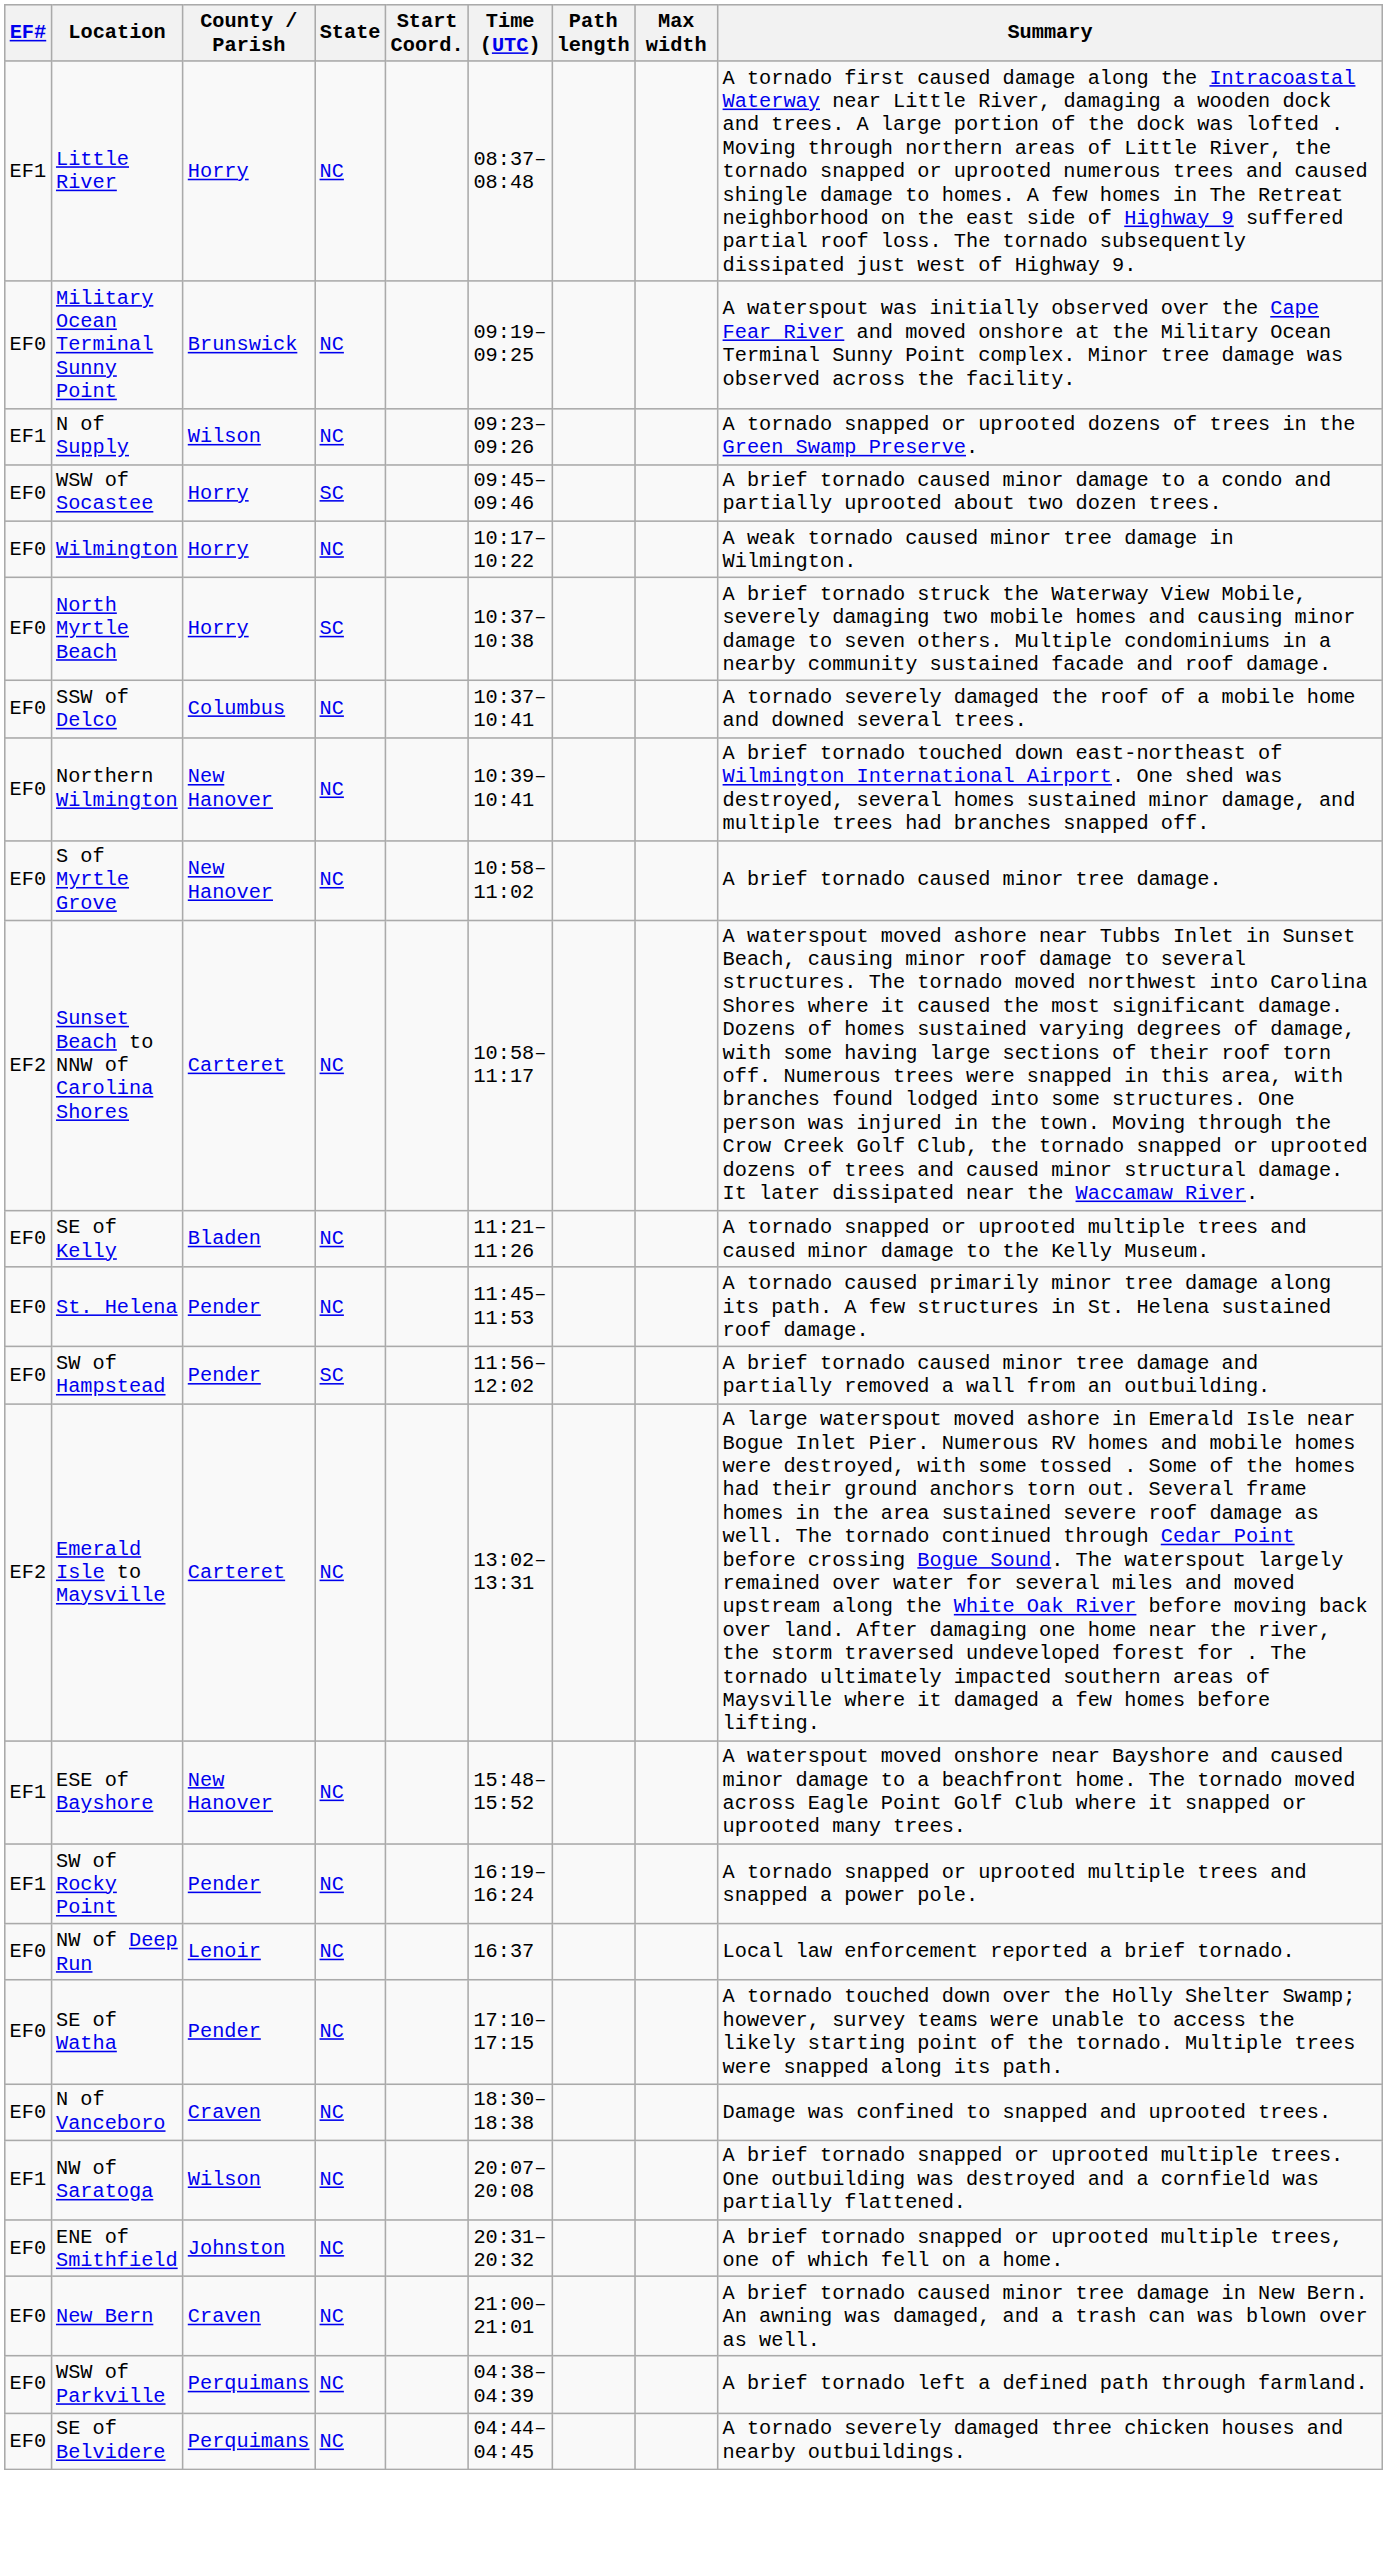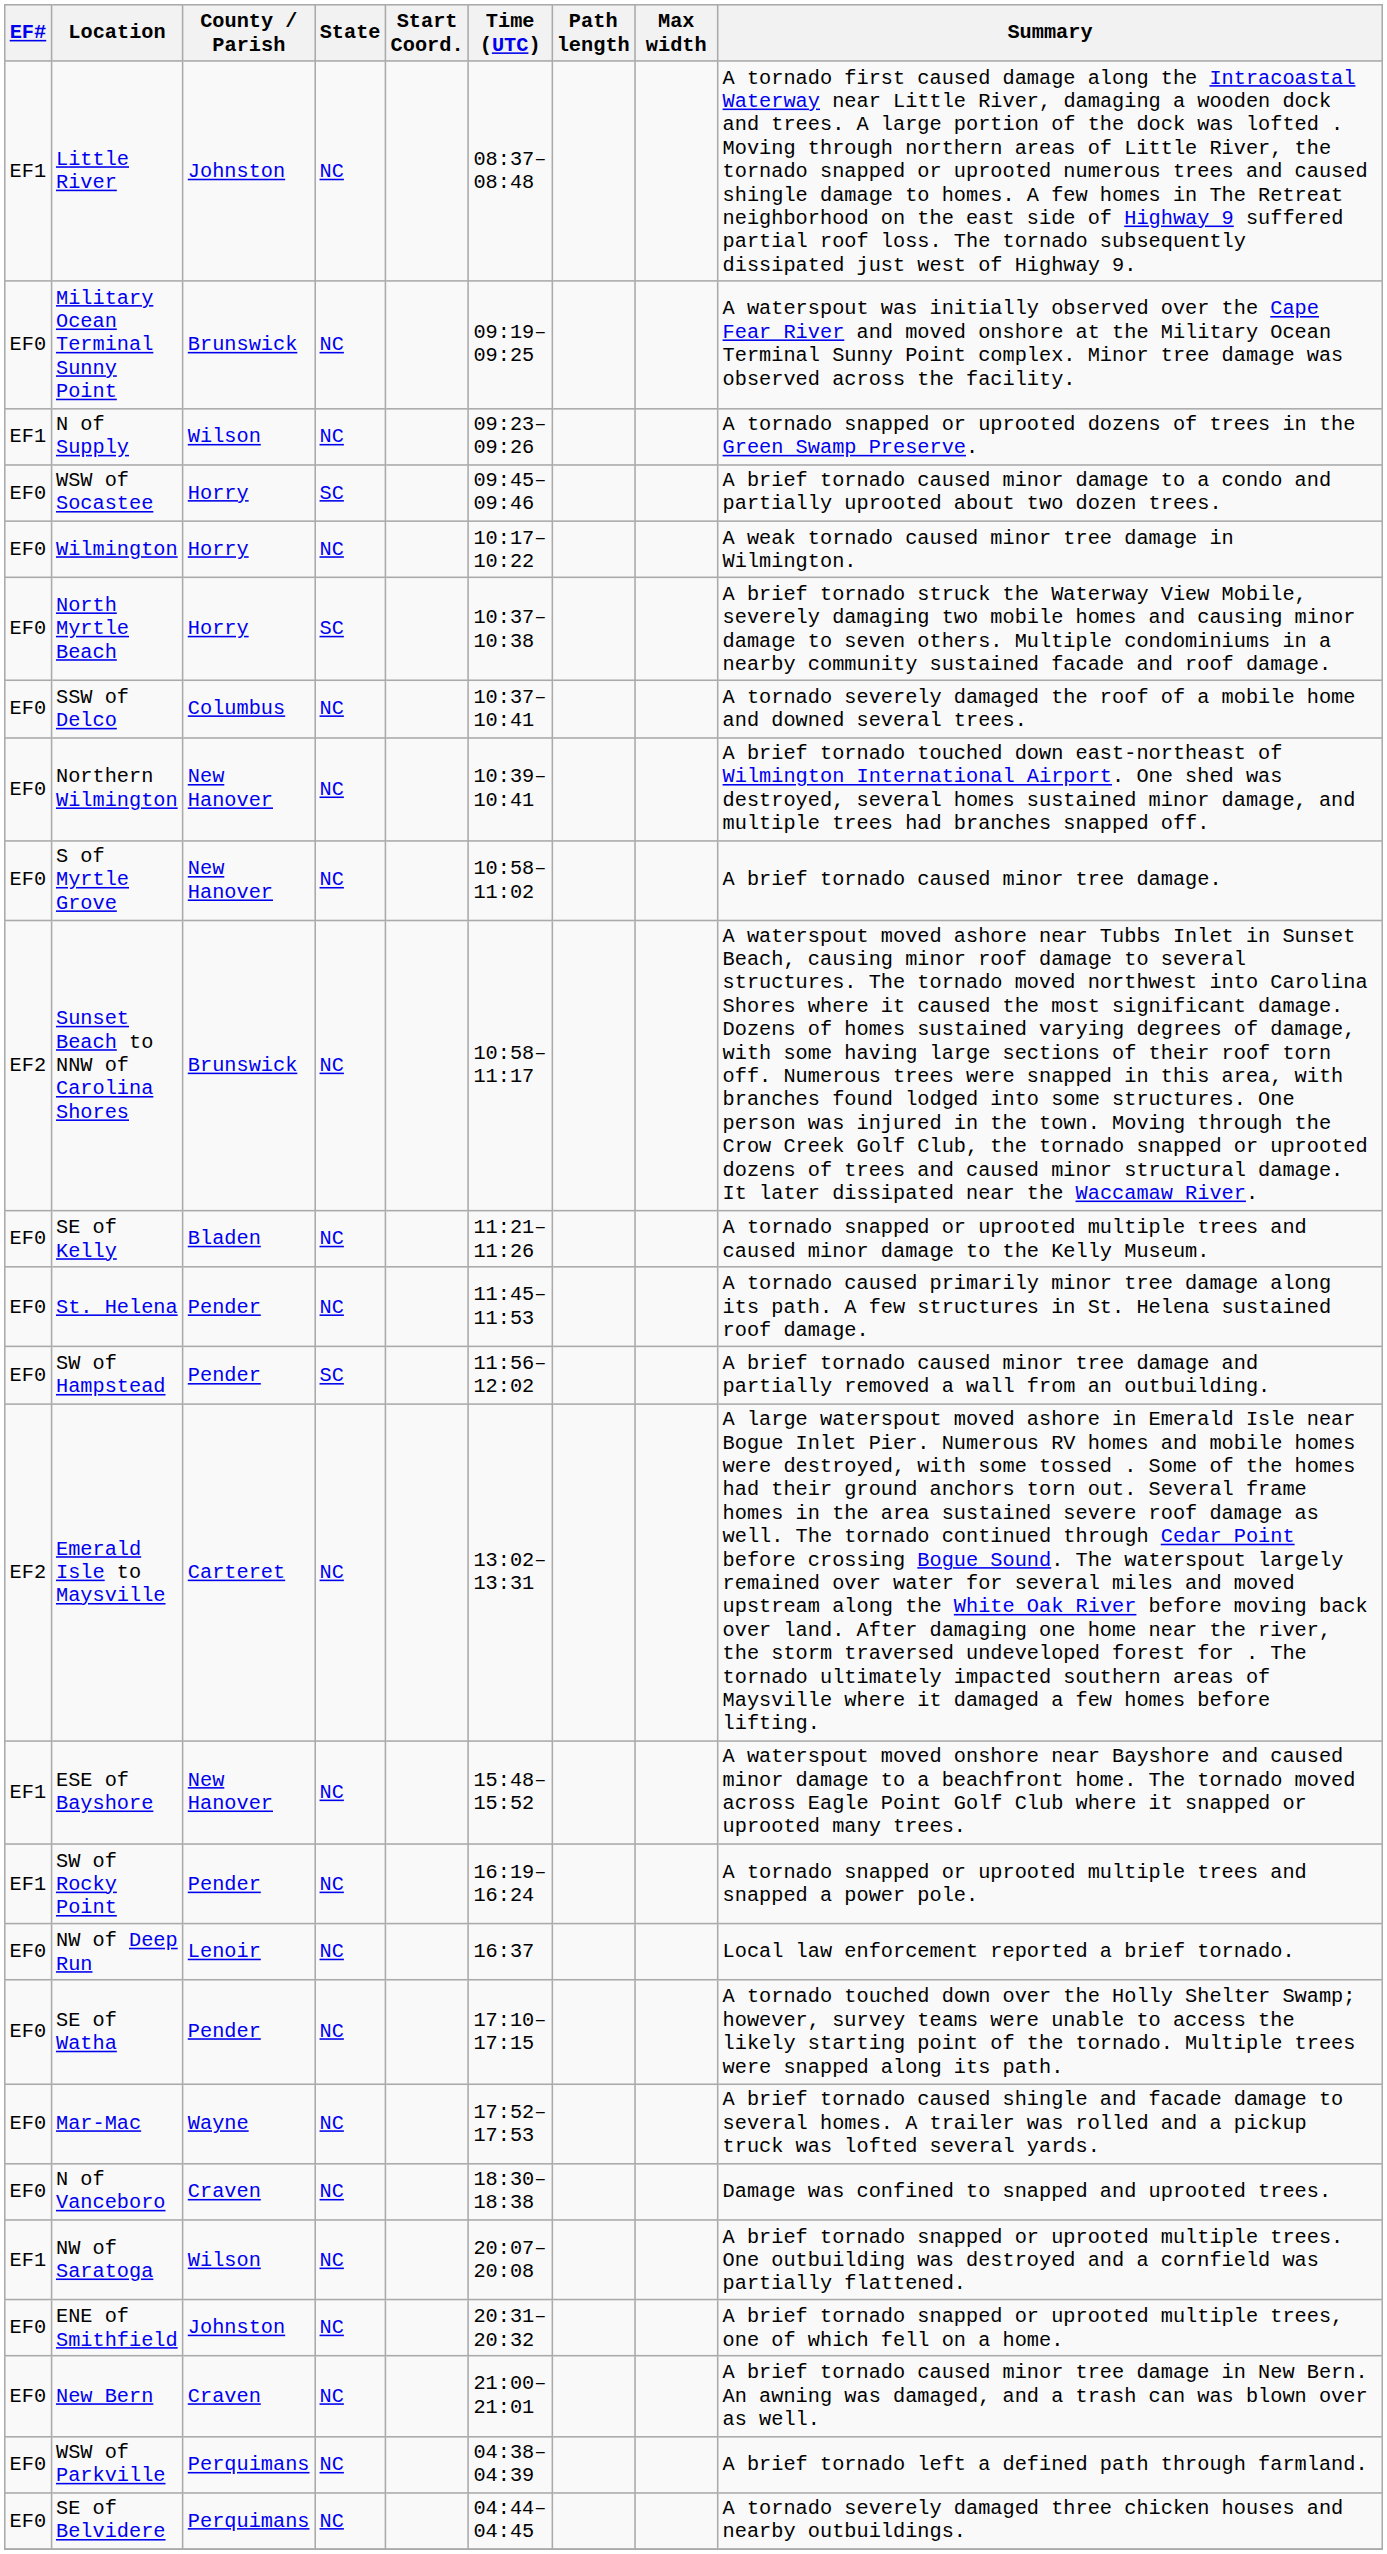 <table class="wikitable sortable" style="width:100%;">
 <tr>
 <th scope="col"  style="width:3%; text-align:center;"><a href='#'>EF#</a></th>
 <th scope="col"  style="width:7%; text-align:center;" class="unsortable">Location</th>
 <th scope="col"  style="width:6%; text-align:center;" class="unsortable">County / Parish</th>
 <th scope="col"  style="width:5%; text-align:center;">State</th>
 <th scope="col"  style="width:6%; text-align:center;">Start Coord.</th>
 <th scope="col"  style="width:6%; text-align:center;">Time (<a href='#'>UTC</a>)</th>
 <th scope="col"  style="width:6%; text-align:center;">Path length</th>
 <th scope="col"  style="width:6%; text-align:center;">Max width</th>
 <th scope="col" class="unsortable" style="width:48%; text-align:center;">Summary</th>
 </tr>
 <tr>
 <td bgcolor=>EF1</td>
 <td><a href='#'>Little River</a></td>
-<td><a href='#'>Horry</a></td>
+<td><a href='#'>Johnston</a></td>
 <td><a href='#'>NC</a></td>
 <td></td>
 <td>08:37–08:48</td>
 <td></td>
 <td></td>
 <td>A tornado first caused damage along the <a href='#'>Intracoastal Waterway</a> near Little River, damaging a wooden dock and trees. A large portion of the dock was lofted . Moving through northern areas of Little River, the tornado snapped or uprooted numerous trees and caused shingle damage to homes. A few homes in The Retreat neighborhood on the east side of <a href='#'>Highway 9</a> suffered partial roof loss. The tornado subsequently dissipated just west of Highway 9.</td>
 </tr>
 <tr>
 <td bgcolor=>EF0</td>
 <td><a href='#'>Military Ocean Terminal Sunny Point</a></td>
 <td><a href='#'>Brunswick</a></td>
 <td><a href='#'>NC</a></td>
 <td></td>
 <td>09:19–09:25</td>
 <td></td>
 <td></td>
 <td>A waterspout was initially observed over the <a href='#'>Cape Fear River</a> and moved onshore at the Military Ocean Terminal Sunny Point complex. Minor tree damage was observed across the facility.</td>
 </tr>
 <tr>
 <td bgcolor=>EF1</td>
 <td>N of <a href='#'>Supply</a></td>
 <td><a href='#'>Wilson</a></td>
 <td><a href='#'>NC</a></td>
 <td></td>
 <td>09:23–09:26</td>
 <td></td>
 <td></td>
 <td>A tornado snapped or uprooted dozens of trees in the <a href='#'>Green Swamp Preserve</a>.</td>
 </tr>
 <tr>
 <td bgcolor=>EF0</td>
 <td>WSW of <a href='#'>Socastee</a></td>
 <td><a href='#'>Horry</a></td>
 <td><a href='#'>SC</a></td>
 <td></td>
 <td>09:45–09:46</td>
 <td></td>
 <td></td>
 <td>A brief tornado caused minor damage to a condo and partially uprooted about two dozen trees.</td>
 </tr>
 <tr>
 <td bgcolor=>EF0</td>
 <td><a href='#'>Wilmington</a></td>
 <td><a href='#'>Horry</a></td>
 <td><a href='#'>NC</a></td>
 <td></td>
 <td>10:17–10:22</td>
 <td></td>
 <td></td>
 <td>A weak tornado caused minor tree damage in Wilmington.</td>
 </tr>
 <tr>
 <td bgcolor=>EF0</td>
 <td><a href='#'>North Myrtle Beach</a></td>
 <td><a href='#'>Horry</a></td>
 <td><a href='#'>SC</a></td>
 <td></td>
 <td>10:37–10:38</td>
 <td></td>
 <td></td>
 <td>A brief tornado struck the Waterway View Mobile, severely damaging two mobile homes and causing minor damage to seven others. Multiple condominiums in a nearby community sustained facade and roof damage.</td>
 </tr>
 <tr>
 <td bgcolor=>EF0</td>
 <td>SSW of <a href='#'>Delco</a></td>
 <td><a href='#'>Columbus</a></td>
 <td><a href='#'>NC</a></td>
 <td></td>
 <td>10:37–10:41</td>
 <td></td>
 <td></td>
 <td>A tornado severely damaged the roof of a mobile home and downed several trees.</td>
 </tr>
 <tr>
 <td bgcolor=>EF0</td>
 <td>Northern <a href='#'>Wilmington</a></td>
 <td><a href='#'>New Hanover</a></td>
 <td><a href='#'>NC</a></td>
 <td></td>
 <td>10:39–10:41</td>
 <td></td>
 <td></td>
 <td>A brief tornado touched down east-northeast of <a href='#'>Wilmington International Airport</a>. One shed was destroyed, several homes sustained minor damage, and multiple trees had branches snapped off.</td>
 </tr>
 <tr>
 <td bgcolor=>EF0</td>
 <td>S of <a href='#'>Myrtle Grove</a></td>
 <td><a href='#'>New Hanover</a></td>
 <td><a href='#'>NC</a></td>
 <td></td>
 <td>10:58–11:02</td>
 <td></td>
 <td></td>
 <td>A brief tornado caused minor tree damage.</td>
 </tr>
 <tr>
 <td bgcolor=>EF2</td>
 <td><a href='#'>Sunset Beach</a> to NNW of <a href='#'>Carolina Shores</a></td>
-<td><a href='#'>Carteret</a></td>
+<td><a href='#'>Brunswick</a></td>
 <td><a href='#'>NC</a></td>
 <td></td>
 <td>10:58–11:17</td>
 <td></td>
 <td></td>
 <td>A waterspout moved ashore near Tubbs Inlet in Sunset Beach, causing minor roof damage to several structures. The tornado moved northwest into Carolina Shores where it caused the most significant damage. Dozens of homes sustained varying degrees of damage, with some having large sections of their roof torn off. Numerous trees were snapped in this area, with branches found lodged into some structures. One person was injured in the town. Moving through the Crow Creek Golf Club, the tornado snapped or uprooted dozens of trees and caused minor structural damage. It later dissipated near the <a href='#'>Waccamaw River</a>.</td>
 </tr>
 <tr>
 <td bgcolor=>EF0</td>
 <td>SE of <a href='#'>Kelly</a></td>
 <td><a href='#'>Bladen</a></td>
 <td><a href='#'>NC</a></td>
 <td></td>
 <td>11:21–11:26</td>
 <td></td>
 <td></td>
 <td>A tornado snapped or uprooted multiple trees and caused minor damage to the Kelly Museum.</td>
 </tr>
 <tr>
 <td bgcolor=>EF0</td>
 <td><a href='#'>St. Helena</a></td>
 <td><a href='#'>Pender</a></td>
 <td><a href='#'>NC</a></td>
 <td></td>
 <td>11:45–11:53</td>
 <td></td>
 <td></td>
 <td>A tornado caused primarily minor tree damage along its path. A few structures in St. Helena sustained roof damage.</td>
 </tr>
 <tr>
 <td bgcolor=>EF0</td>
 <td>SW of <a href='#'>Hampstead</a></td>
 <td><a href='#'>Pender</a></td>
 <td><a href='#'>SC</a></td>
 <td></td>
 <td>11:56–12:02</td>
 <td></td>
 <td></td>
 <td>A brief tornado caused minor tree damage and partially removed a wall from an outbuilding.</td>
 </tr>
 <tr>
 <td bgcolor=>EF2</td>
 <td><a href='#'>Emerald Isle</a> to <a href='#'>Maysville</a></td>
 <td><a href='#'>Carteret</a></td>
 <td><a href='#'>NC</a></td>
 <td></td>
 <td>13:02–13:31</td>
 <td></td>
 <td></td>
 <td>A large waterspout moved ashore in Emerald Isle near Bogue Inlet Pier. Numerous RV homes and mobile homes were destroyed, with some tossed . Some of the homes had their ground anchors torn out. Several frame homes in the area sustained severe roof damage as well. The tornado continued through <a href='#'>Cedar Point</a> before crossing <a href='#'>Bogue Sound</a>. The waterspout largely remained over water for several miles and moved upstream along the <a href='#'>White Oak River</a> before moving back over land. After damaging one home near the river, the storm traversed undeveloped forest for . The tornado ultimately impacted southern areas of Maysville where it damaged a few homes before lifting.</td>
 </tr>
 <tr>
 <td bgcolor=>EF1</td>
 <td>ESE of <a href='#'>Bayshore</a></td>
 <td><a href='#'>New Hanover</a></td>
 <td><a href='#'>NC</a></td>
 <td></td>
 <td>15:48–15:52</td>
 <td></td>
 <td></td>
 <td>A waterspout moved onshore near Bayshore and caused minor damage to a beachfront home. The tornado moved across Eagle Point Golf Club where it snapped or uprooted many trees.</td>
 </tr>
 <tr>
 <td bgcolor=>EF1</td>
 <td>SW of <a href='#'>Rocky Point</a></td>
 <td><a href='#'>Pender</a></td>
 <td><a href='#'>NC</a></td>
 <td></td>
 <td>16:19–16:24</td>
 <td></td>
 <td></td>
 <td>A tornado snapped or uprooted multiple trees and snapped a power pole.</td>
 </tr>
 <tr>
 <td bgcolor=>EF0</td>
 <td>NW of <a href='#'>Deep Run</a></td>
 <td><a href='#'>Lenoir</a></td>
 <td><a href='#'>NC</a></td>
 <td></td>
 <td>16:37</td>
 <td></td>
 <td></td>
 <td>Local law enforcement reported a brief tornado.</td>
 </tr>
 <tr>
 <td bgcolor=>EF0</td>
 <td>SE of <a href='#'>Watha</a></td>
 <td><a href='#'>Pender</a></td>
 <td><a href='#'>NC</a></td>
 <td></td>
 <td>17:10–17:15</td>
 <td></td>
 <td></td>
 <td>A tornado touched down over the Holly Shelter Swamp; however, survey teams were unable to access the likely starting point of the tornado. Multiple trees were snapped along its path.</td>
 </tr>
 <tr>
 <td bgcolor=>EF0</td>
+<td><a href='#'>Mar-Mac</a></td>
+<td><a href='#'>Wayne</a></td>
+<td><a href='#'>NC</a></td>
+<td></td>
+<td>17:52–17:53</td>
+<td></td>
+<td></td>
+<td>A brief tornado caused shingle and facade damage to several homes. A trailer was rolled and a pickup truck was lofted several yards.</td>
+</tr>
+<tr>
+<td bgcolor=>EF0</td>
 <td>N of <a href='#'>Vanceboro</a></td>
 <td><a href='#'>Craven</a></td>
 <td><a href='#'>NC</a></td>
 <td></td>
 <td>18:30–18:38</td>
 <td></td>
 <td></td>
 <td>Damage was confined to snapped and uprooted trees.</td>
 </tr>
 <tr>
 <td bgcolor=>EF1</td>
 <td>NW of <a href='#'>Saratoga</a></td>
 <td><a href='#'>Wilson</a></td>
 <td><a href='#'>NC</a></td>
 <td></td>
 <td>20:07–20:08</td>
 <td></td>
 <td></td>
 <td>A brief tornado snapped or uprooted multiple trees. One outbuilding was destroyed and a cornfield was partially flattened.</td>
 </tr>
 <tr>
 <td bgcolor=>EF0</td>
 <td>ENE of <a href='#'>Smithfield</a></td>
 <td><a href='#'>Johnston</a></td>
 <td><a href='#'>NC</a></td>
 <td></td>
 <td>20:31–20:32</td>
 <td></td>
 <td></td>
 <td>A brief tornado snapped or uprooted multiple trees, one of which fell on a home.</td>
 </tr>
 <tr>
 <td bgcolor=>EF0</td>
 <td><a href='#'>New Bern</a></td>
 <td><a href='#'>Craven</a></td>
 <td><a href='#'>NC</a></td>
 <td></td>
 <td>21:00–21:01</td>
 <td></td>
 <td></td>
 <td>A brief tornado caused minor tree damage in New Bern. An awning was damaged, and a trash can was blown over as well.</td>
 </tr>
 <tr>
 <td bgcolor=>EF0</td>
 <td>WSW of <a href='#'>Parkville</a></td>
 <td><a href='#'>Perquimans</a></td>
 <td><a href='#'>NC</a></td>
 <td></td>
 <td>04:38–04:39</td>
 <td></td>
 <td></td>
 <td>A brief tornado left a defined path through farmland.</td>
 </tr>
 <tr>
 <td bgcolor=>EF0</td>
 <td>SE of <a href='#'>Belvidere</a></td>
 <td><a href='#'>Perquimans</a></td>
 <td><a href='#'>NC</a></td>
 <td></td>
 <td>04:44–04:45</td>
 <td></td>
 <td></td>
 <td>A tornado severely damaged three chicken houses and nearby outbuildings.</td>
 </tr>
 <tr>
 </tr>
 </table>
